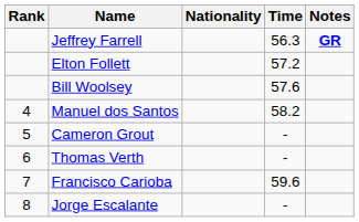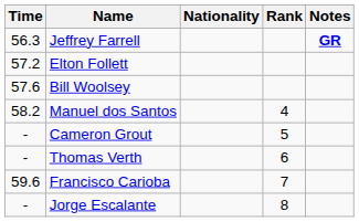 <table class="wikitable sortable" style="text-align:center">
 <tr>
-<th>Rank</th>
+<th>Time</th>
 <th>Name</th>
 <th>Nationality</th>
-<th>Time</th>
+<th>Rank</th>
 <th>Notes</th>
 </tr>
 <tr>
-<td></td>
+<td>56.3</td>
 <td align=left><a href='#'>Jeffrey Farrell</a></td>
 <td align=left></td>
-<td>56.3</td>
+<td></td>
 <td><strong><a href='#'>GR</a></strong></td>
 </tr>
 <tr>
-<td></td>
+<td>57.2</td>
 <td align=left><a href='#'>Elton Follett</a></td>
 <td align=left></td>
-<td>57.2</td>
+<td></td>
 <td></td>
 </tr>
 <tr>
-<td></td>
+<td>57.6</td>
 <td align=left><a href='#'>Bill Woolsey</a></td>
 <td align=left></td>
-<td>57.6</td>
+<td></td>
 <td></td>
 </tr>
 <tr>
-<td>4</td>
+<td>58.2</td>
 <td align=left><a href='#'>Manuel dos Santos</a></td>
 <td align=left></td>
-<td>58.2</td>
+<td>4</td>
 <td></td>
 </tr>
 <tr>
-<td>5</td>
+<td>-</td>
 <td align=left><a href='#'>Cameron Grout</a></td>
 <td align=left></td>
-<td>-</td>
+<td>5</td>
 <td></td>
 </tr>
 <tr>
-<td>6</td>
+<td>-</td>
 <td align=left><a href='#'>Thomas Verth</a></td>
 <td align=left></td>
-<td>-</td>
+<td>6</td>
 <td></td>
 </tr>
 <tr>
-<td>7</td>
+<td>59.6</td>
 <td align=left><a href='#'>Francisco Carioba</a></td>
 <td align=left></td>
-<td>59.6</td>
+<td>7</td>
 <td></td>
 </tr>
 <tr>
-<td>8</td>
+<td>-</td>
 <td align=left><a href='#'>Jorge Escalante</a></td>
 <td align=left></td>
-<td>-</td>
+<td>8</td>
 <td></td>
 </tr>
 </table>
